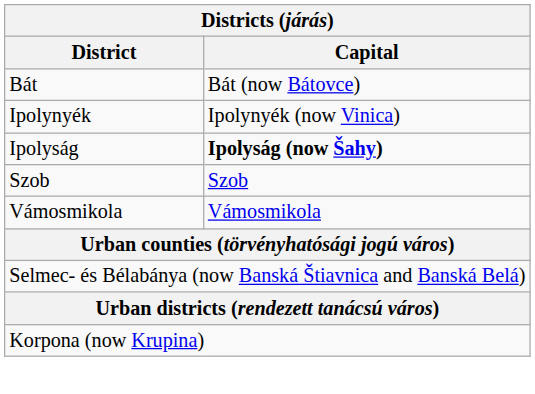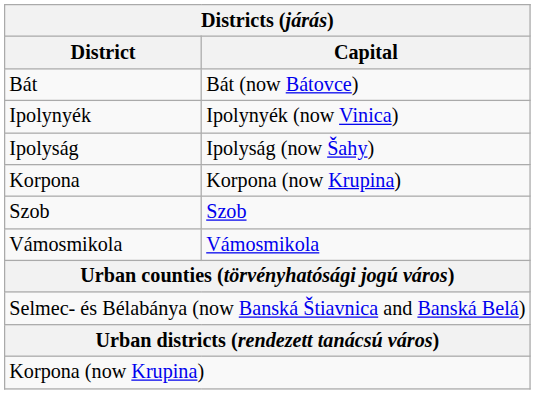 <table class="wikitable">
 <tr>
 <th colspan=2>Districts (<em>járás</em>)</th>
 </tr>
 <tr>
 <th>District</th>
 <th>Capital</th>
 </tr>
 <tr>
 <td> Bát</td>
 <td>Bát (now <a href='#'>Bátovce</a>)</td>
 </tr>
 <tr>
 <td> Ipolynyék</td>
 <td>Ipolynyék (now <a href='#'>Vinica</a>)</td>
 </tr>
 <tr>
 <td> Ipolyság</td>
-<td><strong>Ipolyság (now <a href='#'>Šahy</a>)</strong></td>
+<td>Ipolyság (now <a href='#'>Šahy</a>)</td>
+</tr>
+<tr>
+<td> Korpona</td>
+<td>Korpona (now <a href='#'>Krupina</a>)</td>
 </tr>
 <tr>
 <td> Szob</td>
 <td><a href='#'>Szob</a></td>
 </tr>
 <tr>
 <td>Vámosmikola <em></em></td>
 <td><a href='#'>Vámosmikola</a></td>
 </tr>
 <tr>
 <th colspan=2> Urban counties (<em>törvényhatósági jogú város</em>)</th>
 </tr>
 <tr>
 <td colspan=2>Selmec- és Bélabánya (now <a href='#'>Banská Štiavnica</a> and <a href='#'>Banská Belá</a>)</td>
 </tr>
 <tr>
 <th colspan=2> Urban districts (<em>rendezett tanácsú város</em>)</th>
 </tr>
 <tr>
 <td colspan=2>Korpona (now <a href='#'>Krupina</a>)</td>
 </tr>
 </table>
